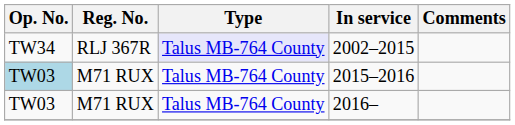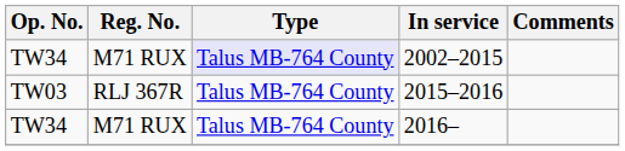 <table class="wikitable">
 <tr>
 <th>Op. No.</th>
 <th>Reg. No.</th>
 <th>Type</th>
 <th>In service</th>
 <th>Comments</th>
 </tr>
 <tr>
 <td>TW34</td>
-<td>RLJ 367R</td>
+<td>M71 RUX</td>
 <td style="background: lavender;"><a href='#'>Talus MB-764 County</a></td>
 <td>2002–2015</td>
 <td></td>
 </tr>
 <tr>
-<td style="background: lightblue;">TW03</td>
-<td>M71 RUX</td>
+<td>TW03</td>
+<td>RLJ 367R</td>
 <td><a href='#'>Talus MB-764 County</a></td>
 <td>2015–2016</td>
 <td></td>
 </tr>
 <tr>
-<td>TW03</td>
+<td>TW34</td>
 <td>M71 RUX</td>
 <td><a href='#'>Talus MB-764 County</a></td>
 <td>2016–</td>
 <td></td>
 </tr>
 <tr>
 </tr>
 </table>
